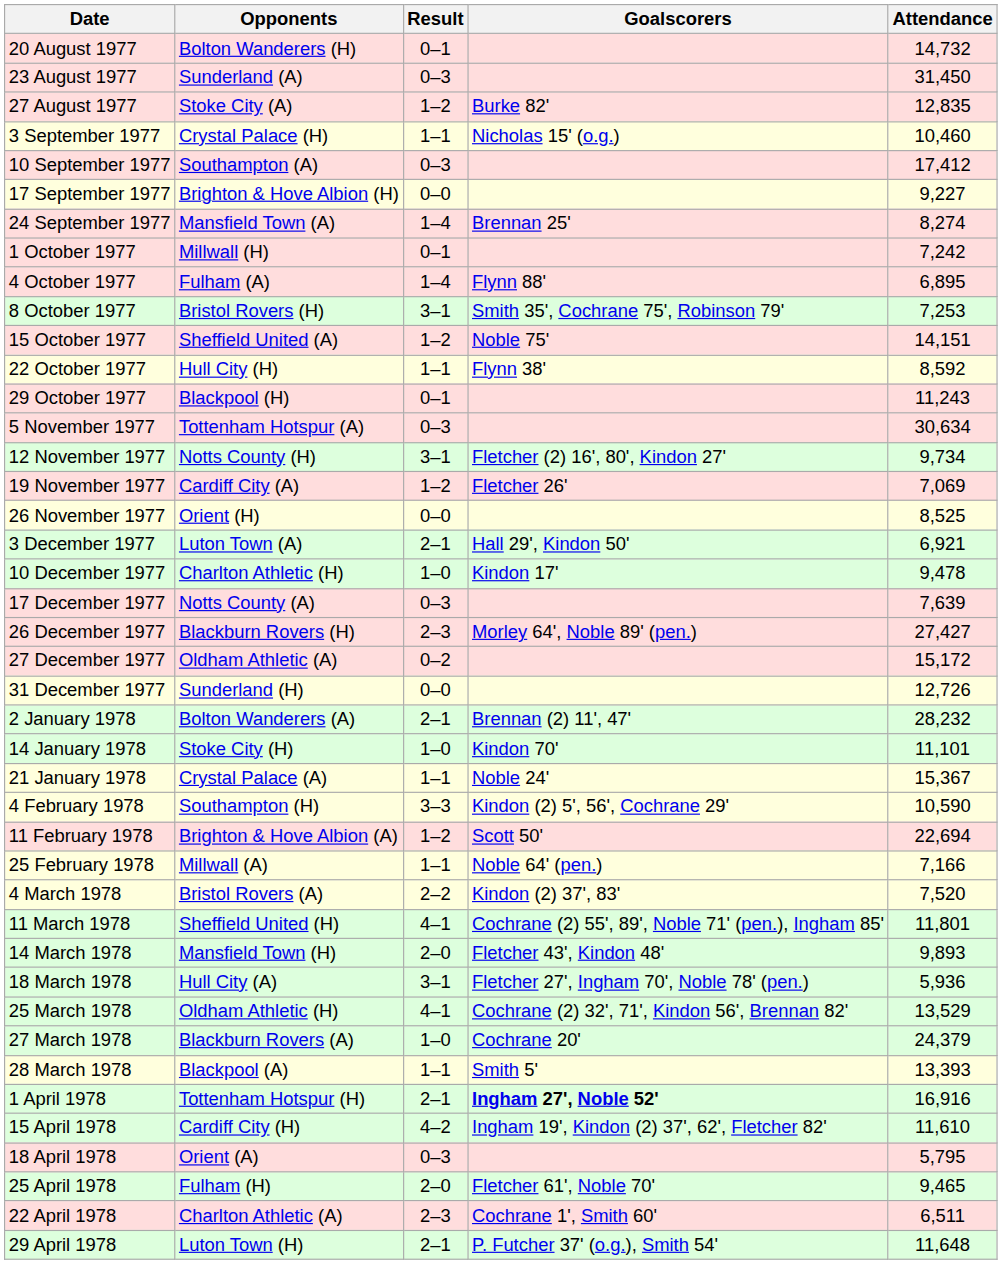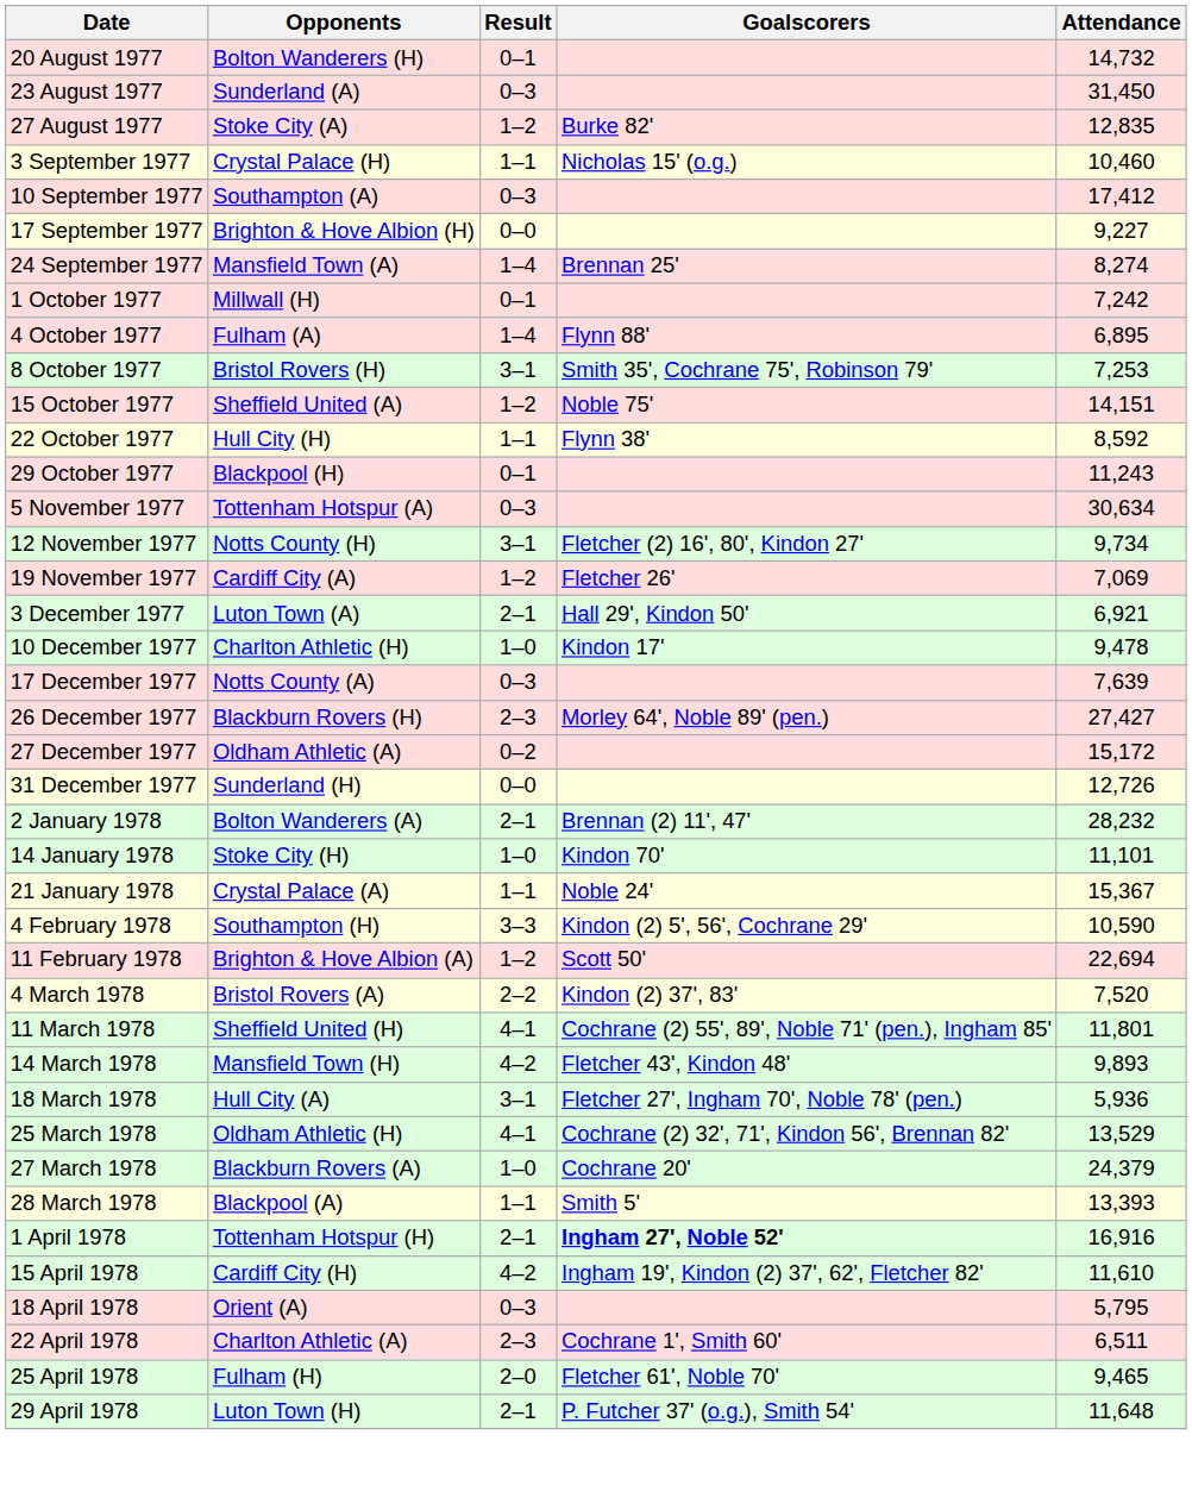 <table class="wikitable">
 <tr>
 <th>Date</th>
 <th>Opponents</th>
 <th>Result</th>
 <th>Goalscorers</th>
 <th>Attendance</th>
 </tr>
 <tr bgcolor="#ffdddd">
 <td>20 August 1977</td>
 <td><a href='#'>Bolton Wanderers</a> (H)</td>
 <td align="center">0–1</td>
 <td></td>
 <td align="center">14,732</td>
 </tr>
 <tr bgcolor="#ffdddd">
 <td>23 August 1977</td>
 <td><a href='#'>Sunderland</a> (A)</td>
 <td align="center">0–3</td>
 <td></td>
 <td align="center">31,450</td>
 </tr>
 <tr bgcolor="#ffdddd">
 <td>27 August 1977</td>
 <td><a href='#'>Stoke City</a> (A)</td>
 <td align="center">1–2</td>
 <td><a href='#'>Burke</a> 82'</td>
 <td align="center">12,835</td>
 </tr>
 <tr bgcolor="#ffffdd">
 <td>3 September 1977</td>
 <td><a href='#'>Crystal Palace</a> (H)</td>
 <td align="center">1–1</td>
 <td><a href='#'>Nicholas</a> 15' (<a href='#'>o.g.</a>)</td>
 <td align="center">10,460</td>
 </tr>
 <tr bgcolor="#ffdddd">
 <td>10 September 1977</td>
 <td><a href='#'>Southampton</a> (A)</td>
 <td align="center">0–3</td>
 <td></td>
 <td align="center">17,412</td>
 </tr>
 <tr bgcolor="#ffffdd">
 <td>17 September 1977</td>
 <td><a href='#'>Brighton & Hove Albion</a> (H)</td>
 <td align="center">0–0</td>
 <td></td>
 <td align="center">9,227</td>
 </tr>
 <tr bgcolor="#ffdddd">
 <td>24 September 1977</td>
 <td><a href='#'>Mansfield Town</a> (A)</td>
 <td align="center">1–4</td>
 <td><a href='#'>Brennan</a> 25'</td>
 <td align="center">8,274</td>
 </tr>
 <tr bgcolor="#ffdddd">
 <td>1 October 1977</td>
 <td><a href='#'>Millwall</a> (H)</td>
 <td align="center">0–1</td>
 <td></td>
 <td align="center">7,242</td>
 </tr>
 <tr bgcolor="#ffdddd">
 <td>4 October 1977</td>
 <td><a href='#'>Fulham</a> (A)</td>
 <td align="center">1–4</td>
 <td><a href='#'>Flynn</a> 88'</td>
 <td align="center">6,895</td>
 </tr>
 <tr bgcolor="#ddffdd">
 <td>8 October 1977</td>
 <td><a href='#'>Bristol Rovers</a> (H)</td>
 <td align="center">3–1</td>
 <td><a href='#'>Smith</a> 35', <a href='#'>Cochrane</a> 75', <a href='#'>Robinson</a> 79'</td>
 <td align="center">7,253</td>
 </tr>
 <tr bgcolor="#ffdddd">
 <td>15 October 1977</td>
 <td><a href='#'>Sheffield United</a> (A)</td>
 <td align="center">1–2</td>
 <td><a href='#'>Noble</a> 75'</td>
 <td align="center">14,151</td>
 </tr>
 <tr bgcolor="#ffffdd">
 <td>22 October 1977</td>
 <td><a href='#'>Hull City</a> (H)</td>
 <td align="center">1–1</td>
 <td><a href='#'>Flynn</a> 38'</td>
 <td align="center">8,592</td>
 </tr>
 <tr bgcolor="#ffdddd">
 <td>29 October 1977</td>
 <td><a href='#'>Blackpool</a> (H)</td>
 <td align="center">0–1</td>
 <td></td>
 <td align="center">11,243</td>
 </tr>
 <tr bgcolor="#ffdddd">
 <td>5 November 1977</td>
 <td><a href='#'>Tottenham Hotspur</a> (A)</td>
 <td align="center">0–3</td>
 <td></td>
 <td align="center">30,634</td>
 </tr>
 <tr bgcolor="#ddffdd">
 <td>12 November 1977</td>
 <td><a href='#'>Notts County</a> (H)</td>
 <td align="center">3–1</td>
 <td><a href='#'>Fletcher</a> (2) 16', 80', <a href='#'>Kindon</a> 27'</td>
 <td align="center">9,734</td>
 </tr>
 <tr bgcolor="#ffdddd">
 <td>19 November 1977</td>
 <td><a href='#'>Cardiff City</a> (A)</td>
 <td align="center">1–2</td>
 <td><a href='#'>Fletcher</a> 26'</td>
 <td align="center">7,069</td>
 </tr>
-<tr bgcolor="#ffffdd">
-<td>26 November 1977</td>
-<td><a href='#'>Orient</a> (H)</td>
-<td align="center">0–0</td>
-<td></td>
-<td align="center">8,525</td>
-</tr>
 <tr bgcolor="#ddffdd">
 <td>3 December 1977</td>
 <td><a href='#'>Luton Town</a> (A)</td>
 <td align="center">2–1</td>
 <td><a href='#'>Hall</a> 29', <a href='#'>Kindon</a> 50'</td>
 <td align="center">6,921</td>
 </tr>
 <tr bgcolor="#ddffdd">
 <td>10 December 1977</td>
 <td><a href='#'>Charlton Athletic</a> (H)</td>
 <td align="center">1–0</td>
 <td><a href='#'>Kindon</a> 17'</td>
 <td align="center">9,478</td>
 </tr>
 <tr bgcolor="#ffdddd">
 <td>17 December 1977</td>
 <td><a href='#'>Notts County</a> (A)</td>
 <td align="center">0–3</td>
 <td></td>
 <td align="center">7,639</td>
 </tr>
 <tr bgcolor="#ffdddd">
 <td>26 December 1977</td>
 <td><a href='#'>Blackburn Rovers</a> (H)</td>
 <td align="center">2–3</td>
 <td><a href='#'>Morley</a> 64', <a href='#'>Noble</a> 89' (<a href='#'>pen.</a>)</td>
 <td align="center">27,427</td>
 </tr>
 <tr bgcolor="#ffdddd">
 <td>27 December 1977</td>
 <td><a href='#'>Oldham Athletic</a> (A)</td>
 <td align="center">0–2</td>
 <td></td>
 <td align="center">15,172</td>
 </tr>
 <tr bgcolor="#ffffdd">
 <td>31 December 1977</td>
 <td><a href='#'>Sunderland</a> (H)</td>
 <td align="center">0–0</td>
 <td></td>
 <td align="center">12,726</td>
 </tr>
 <tr bgcolor="#ddffdd">
 <td>2 January 1978</td>
 <td><a href='#'>Bolton Wanderers</a> (A)</td>
 <td align="center">2–1</td>
 <td><a href='#'>Brennan</a> (2) 11', 47'</td>
 <td align="center">28,232</td>
 </tr>
 <tr bgcolor="#ddffdd">
 <td>14 January 1978</td>
 <td><a href='#'>Stoke City</a> (H)</td>
 <td align="center">1–0</td>
 <td><a href='#'>Kindon</a> 70'</td>
 <td align="center">11,101</td>
 </tr>
 <tr bgcolor="#ffffdd">
 <td>21 January 1978</td>
 <td><a href='#'>Crystal Palace</a> (A)</td>
 <td align="center">1–1</td>
 <td><a href='#'>Noble</a> 24'</td>
 <td align="center">15,367</td>
 </tr>
 <tr bgcolor="#ffffdd">
 <td>4 February 1978</td>
 <td><a href='#'>Southampton</a> (H)</td>
 <td align="center">3–3</td>
 <td><a href='#'>Kindon</a> (2) 5', 56', <a href='#'>Cochrane</a> 29'</td>
 <td align="center">10,590</td>
 </tr>
 <tr bgcolor="#ffdddd">
 <td>11 February 1978</td>
 <td><a href='#'>Brighton & Hove Albion</a> (A)</td>
 <td align="center">1–2</td>
 <td><a href='#'>Scott</a> 50'</td>
 <td align="center">22,694</td>
 </tr>
 <tr bgcolor="#ffffdd">
-<td>25 February 1978</td>
-<td><a href='#'>Millwall</a> (A)</td>
-<td align="center">1–1</td>
-<td><a href='#'>Noble</a> 64' (<a href='#'>pen.</a>)</td>
-<td align="center">7,166</td>
-</tr>
-<tr bgcolor="#ffffdd">
 <td>4 March 1978</td>
 <td><a href='#'>Bristol Rovers</a> (A)</td>
 <td align="center">2–2</td>
 <td><a href='#'>Kindon</a> (2) 37', 83'</td>
 <td align="center">7,520</td>
 </tr>
 <tr bgcolor="#ddffdd">
 <td>11 March 1978</td>
 <td><a href='#'>Sheffield United</a> (H)</td>
 <td align="center">4–1</td>
 <td><a href='#'>Cochrane</a> (2) 55', 89', <a href='#'>Noble</a> 71' (<a href='#'>pen.</a>), <a href='#'>Ingham</a> 85'</td>
 <td align="center">11,801</td>
 </tr>
 <tr bgcolor="#ddffdd">
 <td>14 March 1978</td>
 <td><a href='#'>Mansfield Town</a> (H)</td>
-<td align="center">2–0</td>
+<td align="center">4–2</td>
 <td><a href='#'>Fletcher</a> 43', <a href='#'>Kindon</a> 48'</td>
 <td align="center">9,893</td>
 </tr>
 <tr bgcolor="#ddffdd">
 <td>18 March 1978</td>
 <td><a href='#'>Hull City</a> (A)</td>
 <td align="center">3–1</td>
 <td><a href='#'>Fletcher</a> 27', <a href='#'>Ingham</a> 70', <a href='#'>Noble</a> 78' (<a href='#'>pen.</a>)</td>
 <td align="center">5,936</td>
 </tr>
 <tr bgcolor="#ddffdd">
 <td>25 March 1978</td>
 <td><a href='#'>Oldham Athletic</a> (H)</td>
 <td align="center">4–1</td>
 <td><a href='#'>Cochrane</a> (2) 32', 71', <a href='#'>Kindon</a> 56', <a href='#'>Brennan</a> 82'</td>
 <td align="center">13,529</td>
 </tr>
 <tr bgcolor="#ddffdd">
 <td>27 March 1978</td>
 <td><a href='#'>Blackburn Rovers</a> (A)</td>
 <td align="center">1–0</td>
 <td><a href='#'>Cochrane</a> 20'</td>
 <td align="center">24,379</td>
 </tr>
 <tr bgcolor="#ffffdd">
 <td>28 March 1978</td>
 <td><a href='#'>Blackpool</a> (A)</td>
 <td align="center">1–1</td>
 <td><a href='#'>Smith</a> 5'</td>
 <td align="center">13,393</td>
 </tr>
 <tr bgcolor="#ddffdd">
 <td>1 April 1978</td>
 <td><a href='#'>Tottenham Hotspur</a> (H)</td>
 <td align="center">2–1</td>
 <td><strong><a href='#'>Ingham</a> 27', <a href='#'>Noble</a> 52'</strong></td>
 <td align="center">16,916</td>
 </tr>
 <tr bgcolor="#ddffdd">
 <td>15 April 1978</td>
 <td><a href='#'>Cardiff City</a> (H)</td>
 <td align="center">4–2</td>
 <td><a href='#'>Ingham</a> 19', <a href='#'>Kindon</a> (2) 37', 62', <a href='#'>Fletcher</a> 82'</td>
 <td align="center">11,610</td>
 </tr>
 <tr bgcolor="#ffdddd">
 <td>18 April 1978</td>
 <td><a href='#'>Orient</a> (A)</td>
 <td align="center">0–3</td>
 <td></td>
 <td align="center">5,795</td>
 </tr>
+<tr bgcolor="#ffdddd">
+<td>22 April 1978</td>
+<td><a href='#'>Charlton Athletic</a> (A)</td>
+<td align="center">2–3</td>
+<td><a href='#'>Cochrane</a> 1', <a href='#'>Smith</a> 60'</td>
+<td align="center">6,511</td>
+</tr>
 <tr bgcolor="#ddffdd">
 <td>25 April 1978</td>
 <td><a href='#'>Fulham</a> (H)</td>
 <td align="center">2–0</td>
 <td><a href='#'>Fletcher</a> 61', <a href='#'>Noble</a> 70'</td>
 <td align="center">9,465</td>
-</tr>
-<tr bgcolor="#ffdddd">
-<td>22 April 1978</td>
-<td><a href='#'>Charlton Athletic</a> (A)</td>
-<td align="center">2–3</td>
-<td><a href='#'>Cochrane</a> 1', <a href='#'>Smith</a> 60'</td>
-<td align="center">6,511</td>
 </tr>
 <tr bgcolor="#ddffdd">
 <td>29 April 1978</td>
 <td><a href='#'>Luton Town</a> (H)</td>
 <td align="center">2–1</td>
 <td><a href='#'>P. Futcher</a> 37' (<a href='#'>o.g.</a>), <a href='#'>Smith</a> 54'</td>
 <td align="center">11,648</td>
 </tr>
 </table>
